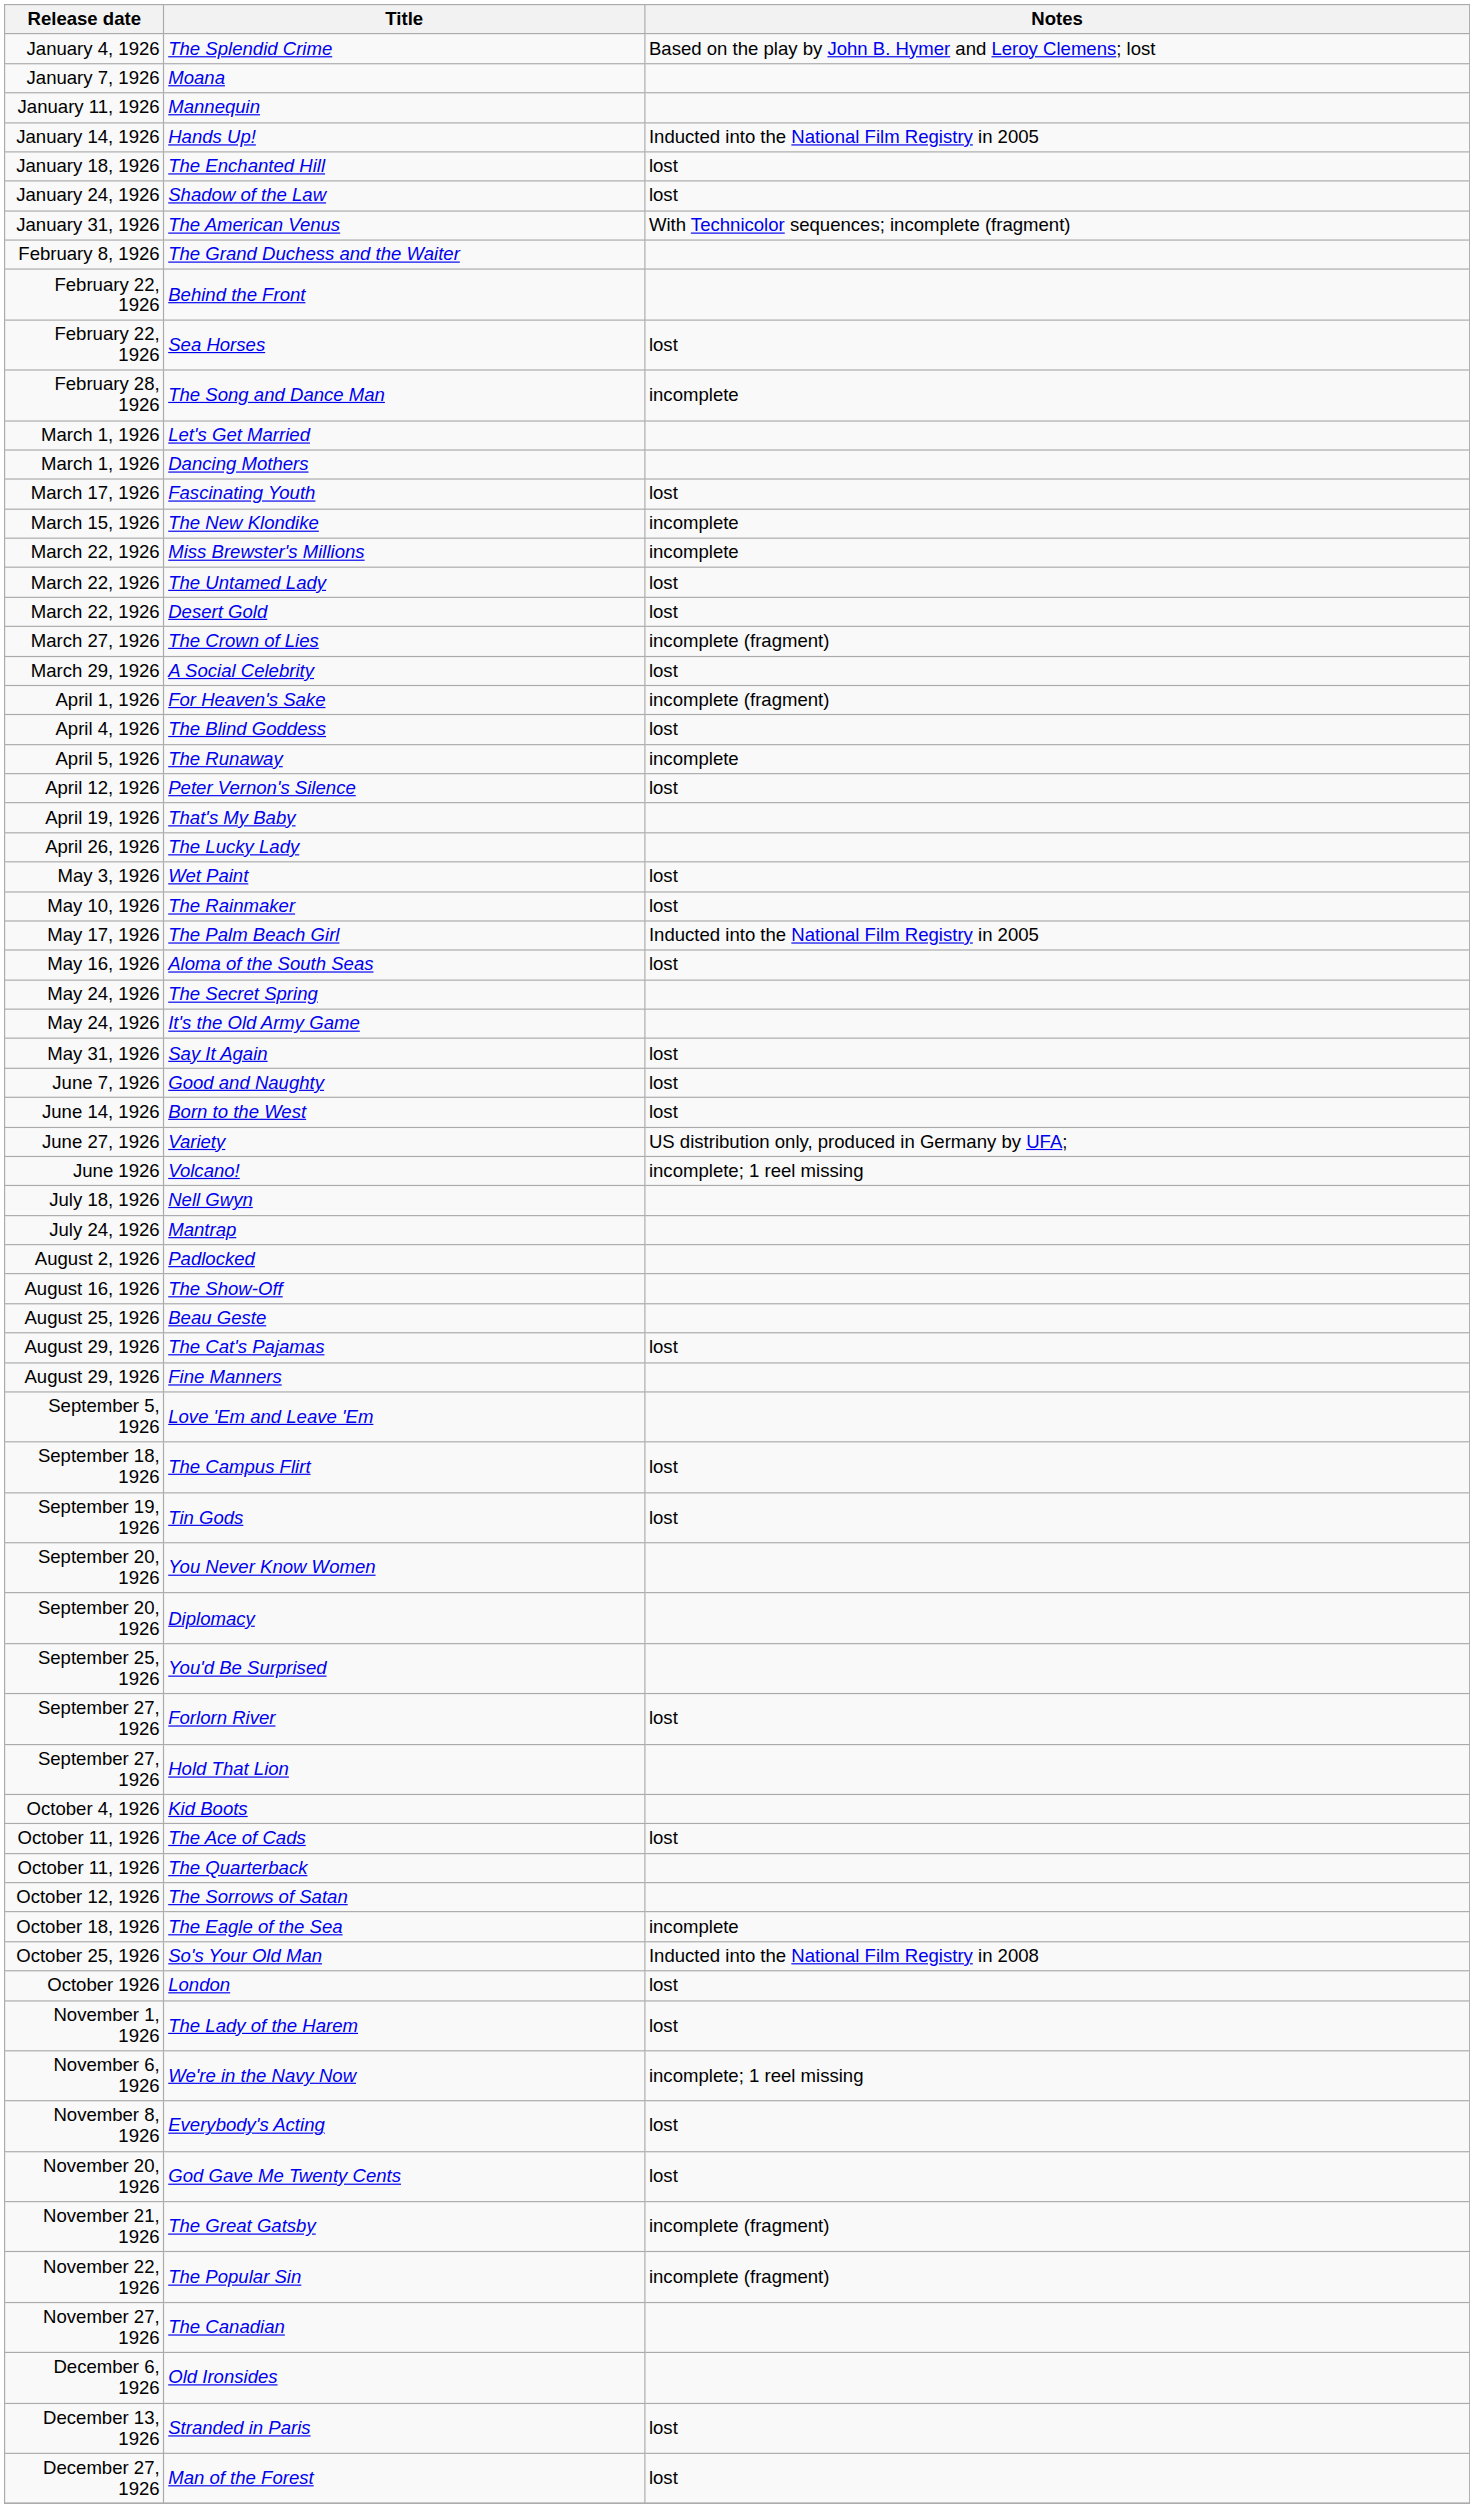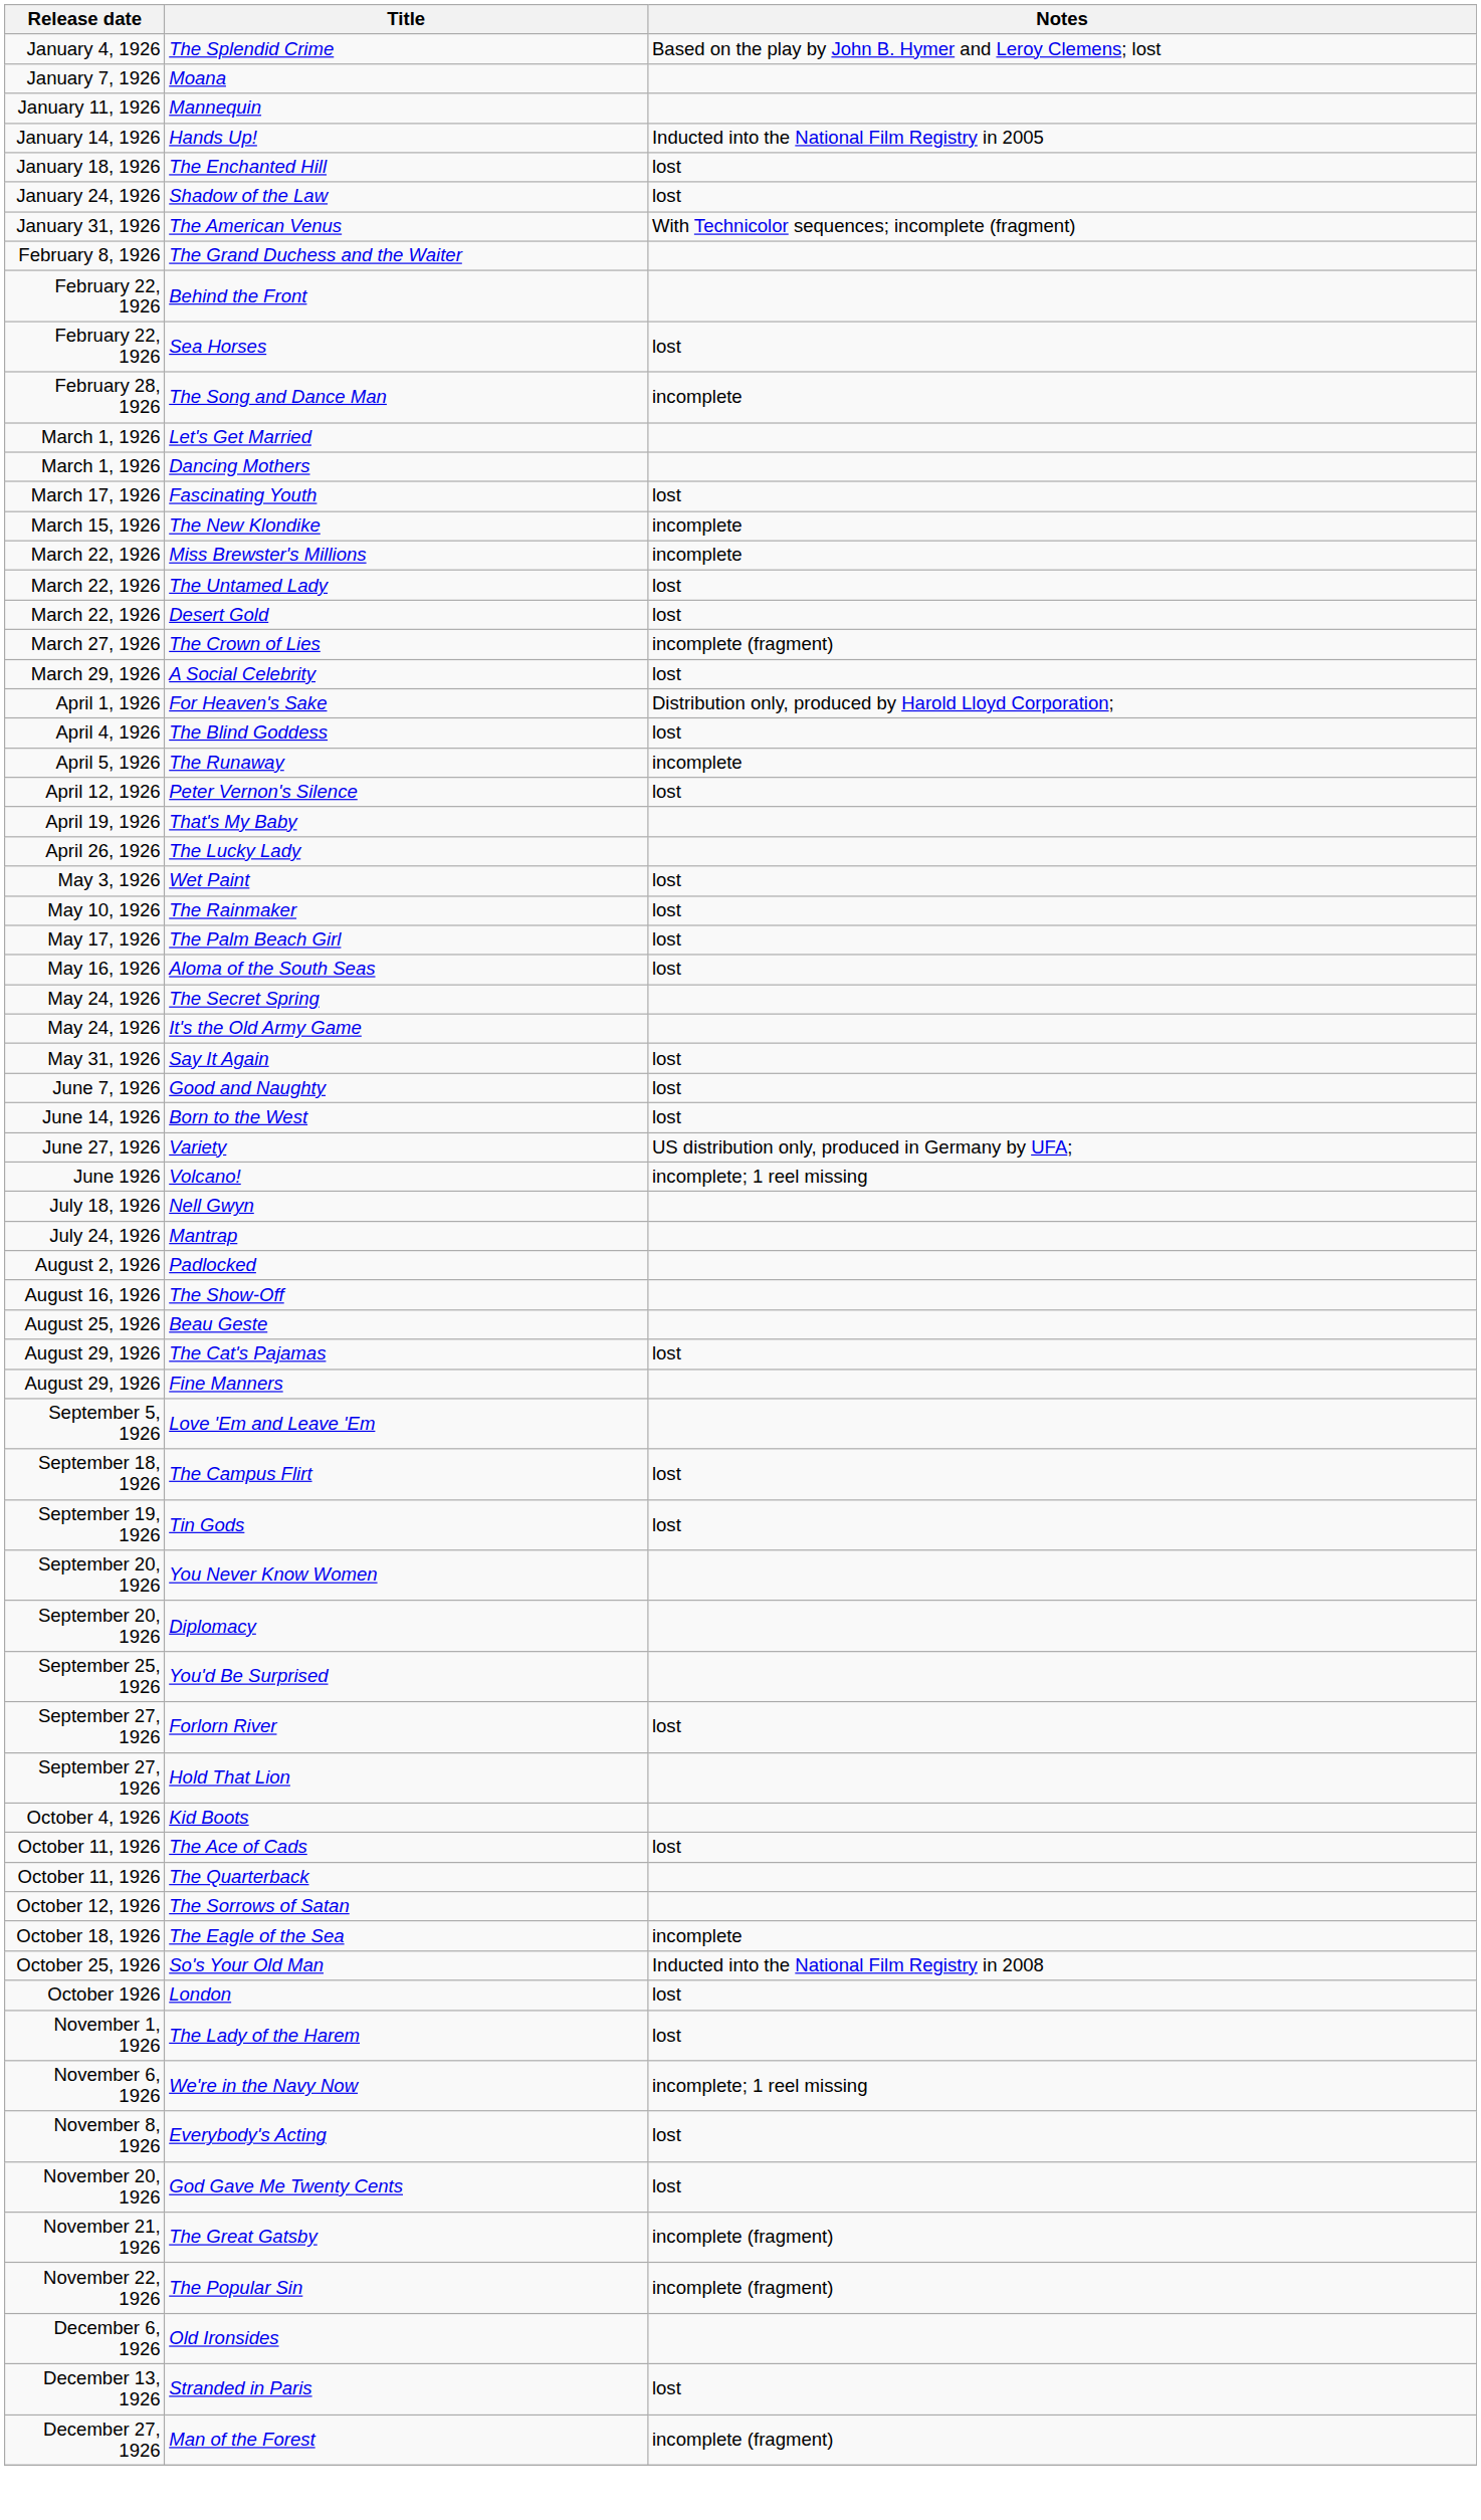 <table class="wikitable sortable" style="width:100%;">
 <tr>
 <th scope="col" style="width:130px;">Release date</th>
 <th>Title</th>
 <th>Notes</th>
 </tr>
 <tr>
 <td style="text-align:right;">January 4, 1926</td>
 <td><em><a href='#'>The Splendid Crime</a></em></td>
 <td>Based on the play by <a href='#'>John B. Hymer</a> and <a href='#'>Leroy Clemens</a>; lost</td>
 </tr>
 <tr>
 <td style="text-align:right;">January 7, 1926</td>
 <td><em><a href='#'>Moana</a></em></td>
 <td></td>
 </tr>
 <tr>
 <td style="text-align:right;">January 11, 1926</td>
 <td><em><a href='#'>Mannequin</a></em></td>
 <td></td>
 </tr>
 <tr>
 <td style="text-align:right;">January 14, 1926</td>
 <td><em><a href='#'>Hands Up!</a></em></td>
 <td>Inducted into the <a href='#'>National Film Registry</a> in 2005</td>
 </tr>
 <tr>
 <td style="text-align:right;">January 18, 1926</td>
 <td><em><a href='#'>The Enchanted Hill</a></em></td>
 <td>lost</td>
 </tr>
 <tr>
 <td style="text-align:right;">January 24, 1926</td>
 <td><em><a href='#'>Shadow of the Law</a></em></td>
 <td>lost</td>
 </tr>
 <tr>
 <td style="text-align:right;">January 31, 1926</td>
 <td><em><a href='#'>The American Venus</a></em></td>
 <td>With <a href='#'>Technicolor</a> sequences; incomplete (fragment)</td>
 </tr>
 <tr>
 <td style="text-align:right;">February 8, 1926</td>
 <td><em><a href='#'>The Grand Duchess and the Waiter</a></em></td>
 <td></td>
 </tr>
 <tr>
 <td style="text-align:right;">February 22, 1926</td>
 <td><em><a href='#'>Behind the Front</a></em></td>
 <td></td>
 </tr>
 <tr>
 <td style="text-align:right;">February 22, 1926</td>
 <td><em><a href='#'>Sea Horses</a></em></td>
 <td>lost</td>
 </tr>
 <tr>
 <td style="text-align:right;">February 28, 1926</td>
 <td><em><a href='#'>The Song and Dance Man</a></em></td>
 <td>incomplete</td>
 </tr>
 <tr>
 <td style="text-align:right;">March 1, 1926</td>
 <td><em><a href='#'>Let's Get Married</a></em></td>
 <td></td>
 </tr>
 <tr>
 <td style="text-align:right;">March 1, 1926</td>
 <td><em><a href='#'>Dancing Mothers</a></em></td>
 <td></td>
 </tr>
 <tr>
 <td style="text-align:right;">March 17, 1926</td>
 <td><em><a href='#'>Fascinating Youth</a></em></td>
 <td>lost</td>
 </tr>
 <tr>
 <td style="text-align:right;">March 15, 1926</td>
 <td><em><a href='#'>The New Klondike</a></em></td>
 <td>incomplete</td>
 </tr>
 <tr>
 <td style="text-align:right;">March 22, 1926</td>
 <td><em><a href='#'>Miss Brewster's Millions</a></em></td>
 <td>incomplete</td>
 </tr>
 <tr>
 <td style="text-align:right;">March 22, 1926</td>
 <td><em><a href='#'>The Untamed Lady</a></em></td>
 <td>lost</td>
 </tr>
 <tr>
 <td style="text-align:right;">March 22, 1926</td>
 <td><em><a href='#'>Desert Gold</a></em></td>
 <td>lost</td>
 </tr>
 <tr>
 <td style="text-align:right;">March 27, 1926</td>
 <td><em><a href='#'>The Crown of Lies</a></em></td>
 <td>incomplete (fragment)</td>
 </tr>
 <tr>
 <td style="text-align:right;">March 29, 1926</td>
 <td><em><a href='#'>A Social Celebrity</a></em></td>
 <td>lost</td>
 </tr>
 <tr>
 <td style="text-align:right;">April 1, 1926</td>
 <td><em><a href='#'>For Heaven's Sake</a></em></td>
-<td>incomplete (fragment)</td>
+<td>Distribution only, produced by <a href='#'>Harold Lloyd Corporation</a>;</td>
 </tr>
 <tr>
 <td style="text-align:right;">April 4, 1926</td>
 <td><em><a href='#'>The Blind Goddess</a></em></td>
 <td>lost</td>
 </tr>
 <tr>
 <td style="text-align:right;">April 5, 1926</td>
 <td><em><a href='#'>The Runaway</a></em></td>
 <td>incomplete</td>
 </tr>
 <tr>
 <td style="text-align:right;">April 12, 1926</td>
 <td><em><a href='#'>Peter Vernon's Silence</a></em></td>
 <td>lost</td>
 </tr>
 <tr>
 <td style="text-align:right;">April 19, 1926</td>
 <td><em><a href='#'>That's My Baby</a></em></td>
 <td></td>
 </tr>
 <tr>
 <td style="text-align:right;">April 26, 1926</td>
 <td><em><a href='#'>The Lucky Lady</a></em></td>
 <td></td>
 </tr>
 <tr>
 <td style="text-align:right;">May 3, 1926</td>
 <td><em><a href='#'>Wet Paint</a></em></td>
 <td>lost</td>
 </tr>
 <tr>
 <td style="text-align:right;">May 10, 1926</td>
 <td><em><a href='#'>The Rainmaker</a></em></td>
 <td>lost</td>
 </tr>
 <tr>
 <td style="text-align:right;">May 17, 1926</td>
 <td><em><a href='#'>The Palm Beach Girl</a></em></td>
-<td>Inducted into the <a href='#'>National Film Registry</a> in 2005</td>
+<td>lost</td>
 </tr>
 <tr>
 <td style="text-align:right;">May 16, 1926</td>
 <td><em><a href='#'>Aloma of the South Seas</a></em></td>
 <td>lost</td>
 </tr>
 <tr>
 <td style="text-align:right;">May 24, 1926</td>
 <td><em><a href='#'>The Secret Spring</a></em></td>
 <td></td>
 </tr>
 <tr>
 <td style="text-align:right;">May 24, 1926</td>
 <td><em><a href='#'>It's the Old Army Game</a></em></td>
 <td></td>
 </tr>
 <tr>
 <td style="text-align:right;">May 31, 1926</td>
 <td><em><a href='#'>Say It Again</a></em></td>
 <td>lost</td>
 </tr>
 <tr>
 <td style="text-align:right;">June 7, 1926</td>
 <td><em><a href='#'>Good and Naughty</a></em></td>
 <td>lost</td>
 </tr>
 <tr>
 <td style="text-align:right;">June 14, 1926</td>
 <td><em><a href='#'>Born to the West</a></em></td>
 <td>lost</td>
 </tr>
 <tr>
 <td style="text-align:right;">June 27, 1926</td>
 <td><em><a href='#'>Variety</a></em></td>
 <td>US distribution only, produced in Germany by <a href='#'>UFA</a>;</td>
 </tr>
 <tr>
 <td style="text-align:right;">June 1926</td>
 <td><em><a href='#'>Volcano!</a></em></td>
 <td>incomplete; 1 reel missing</td>
 </tr>
 <tr>
 <td style="text-align:right;">July 18, 1926</td>
 <td><em><a href='#'>Nell Gwyn</a></em></td>
 <td></td>
 </tr>
 <tr>
 <td style="text-align:right;">July 24, 1926</td>
 <td><em><a href='#'>Mantrap</a></em></td>
 <td></td>
 </tr>
 <tr>
 <td style="text-align:right;">August 2, 1926</td>
 <td><em><a href='#'>Padlocked</a></em></td>
 <td></td>
 </tr>
 <tr>
 <td style="text-align:right;">August 16, 1926</td>
 <td><em><a href='#'>The Show-Off</a></em></td>
 <td></td>
 </tr>
 <tr>
 <td style="text-align:right;">August 25, 1926</td>
 <td><em><a href='#'>Beau Geste</a></em></td>
 <td></td>
 </tr>
 <tr>
 <td style="text-align:right;">August 29, 1926</td>
 <td><em><a href='#'>The Cat's Pajamas</a></em></td>
 <td>lost</td>
 </tr>
 <tr>
 <td style="text-align:right;">August 29, 1926</td>
 <td><em><a href='#'>Fine Manners</a></em></td>
 <td></td>
 </tr>
 <tr>
 <td style="text-align:right;">September 5, 1926</td>
 <td><em><a href='#'>Love 'Em and Leave 'Em</a></em></td>
 <td></td>
 </tr>
 <tr>
 <td style="text-align:right;">September 18, 1926</td>
 <td><em><a href='#'>The Campus Flirt</a></em></td>
 <td>lost</td>
 </tr>
 <tr>
 <td style="text-align:right;">September 19, 1926</td>
 <td><em><a href='#'>Tin Gods</a></em></td>
 <td>lost</td>
 </tr>
 <tr>
 <td style="text-align:right;">September 20, 1926</td>
 <td><em><a href='#'>You Never Know Women</a></em></td>
 <td></td>
 </tr>
 <tr>
 <td style="text-align:right;">September 20, 1926</td>
 <td><em><a href='#'>Diplomacy</a></em></td>
 <td></td>
 </tr>
 <tr>
 <td style="text-align:right;">September 25, 1926</td>
 <td><em><a href='#'>You'd Be Surprised</a></em></td>
 <td></td>
 </tr>
 <tr>
 <td style="text-align:right;">September 27, 1926</td>
 <td><em><a href='#'>Forlorn River</a></em></td>
 <td>lost</td>
 </tr>
 <tr>
 <td style="text-align:right;">September 27, 1926</td>
 <td><em><a href='#'>Hold That Lion</a></em></td>
 <td></td>
 </tr>
 <tr>
 <td style="text-align:right;">October 4, 1926</td>
 <td><em><a href='#'>Kid Boots</a></em></td>
 <td></td>
 </tr>
 <tr>
 <td style="text-align:right;">October 11, 1926</td>
 <td><em><a href='#'>The Ace of Cads</a></em></td>
 <td>lost</td>
 </tr>
 <tr>
 <td style="text-align:right;">October 11, 1926</td>
 <td><em><a href='#'>The Quarterback</a></em></td>
 <td></td>
 </tr>
 <tr>
 <td style="text-align:right;">October 12, 1926</td>
 <td><em><a href='#'>The Sorrows of Satan</a></em></td>
 <td></td>
 </tr>
 <tr>
 <td style="text-align:right;">October 18, 1926</td>
 <td><em><a href='#'>The Eagle of the Sea</a></em></td>
 <td>incomplete</td>
 </tr>
 <tr>
 <td style="text-align:right;">October 25, 1926</td>
 <td><em><a href='#'>So's Your Old Man</a></em></td>
 <td>Inducted into the <a href='#'>National Film Registry</a> in 2008</td>
 </tr>
 <tr>
 <td style="text-align:right;">October 1926</td>
 <td><em><a href='#'>London</a></em></td>
 <td>lost</td>
 </tr>
 <tr>
 <td style="text-align:right;">November 1, 1926</td>
 <td><em><a href='#'>The Lady of the Harem</a></em></td>
 <td>lost</td>
 </tr>
 <tr>
 <td style="text-align:right;">November 6, 1926</td>
 <td><em><a href='#'>We're in the Navy Now</a></em></td>
 <td>incomplete; 1 reel missing</td>
 </tr>
 <tr>
 <td style="text-align:right;">November 8, 1926</td>
 <td><em><a href='#'>Everybody's Acting</a></em></td>
 <td>lost</td>
 </tr>
 <tr>
 <td style="text-align:right;">November 20, 1926</td>
 <td><em><a href='#'>God Gave Me Twenty Cents</a></em></td>
 <td>lost</td>
 </tr>
 <tr>
 <td style="text-align:right;">November 21, 1926</td>
 <td><em><a href='#'>The Great Gatsby</a></em></td>
 <td>incomplete (fragment)</td>
 </tr>
 <tr>
 <td style="text-align:right;">November 22, 1926</td>
 <td><em><a href='#'>The Popular Sin</a></em></td>
 <td>incomplete (fragment)</td>
 </tr>
 <tr>
-<td style="text-align:right;">November 27, 1926</td>
-<td><em><a href='#'>The Canadian</a></em></td>
-<td></td>
-</tr>
-<tr>
 <td style="text-align:right;">December 6, 1926</td>
 <td><em><a href='#'>Old Ironsides</a></em></td>
 <td></td>
 </tr>
 <tr>
 <td style="text-align:right;">December 13, 1926</td>
 <td><em><a href='#'>Stranded in Paris</a></em></td>
 <td>lost</td>
 </tr>
 <tr>
 <td style="text-align:right;">December 27, 1926</td>
 <td><em><a href='#'>Man of the Forest</a></em></td>
-<td>lost</td>
+<td>incomplete (fragment)</td>
 </tr>
 <tr>
 </tr>
 </table>
